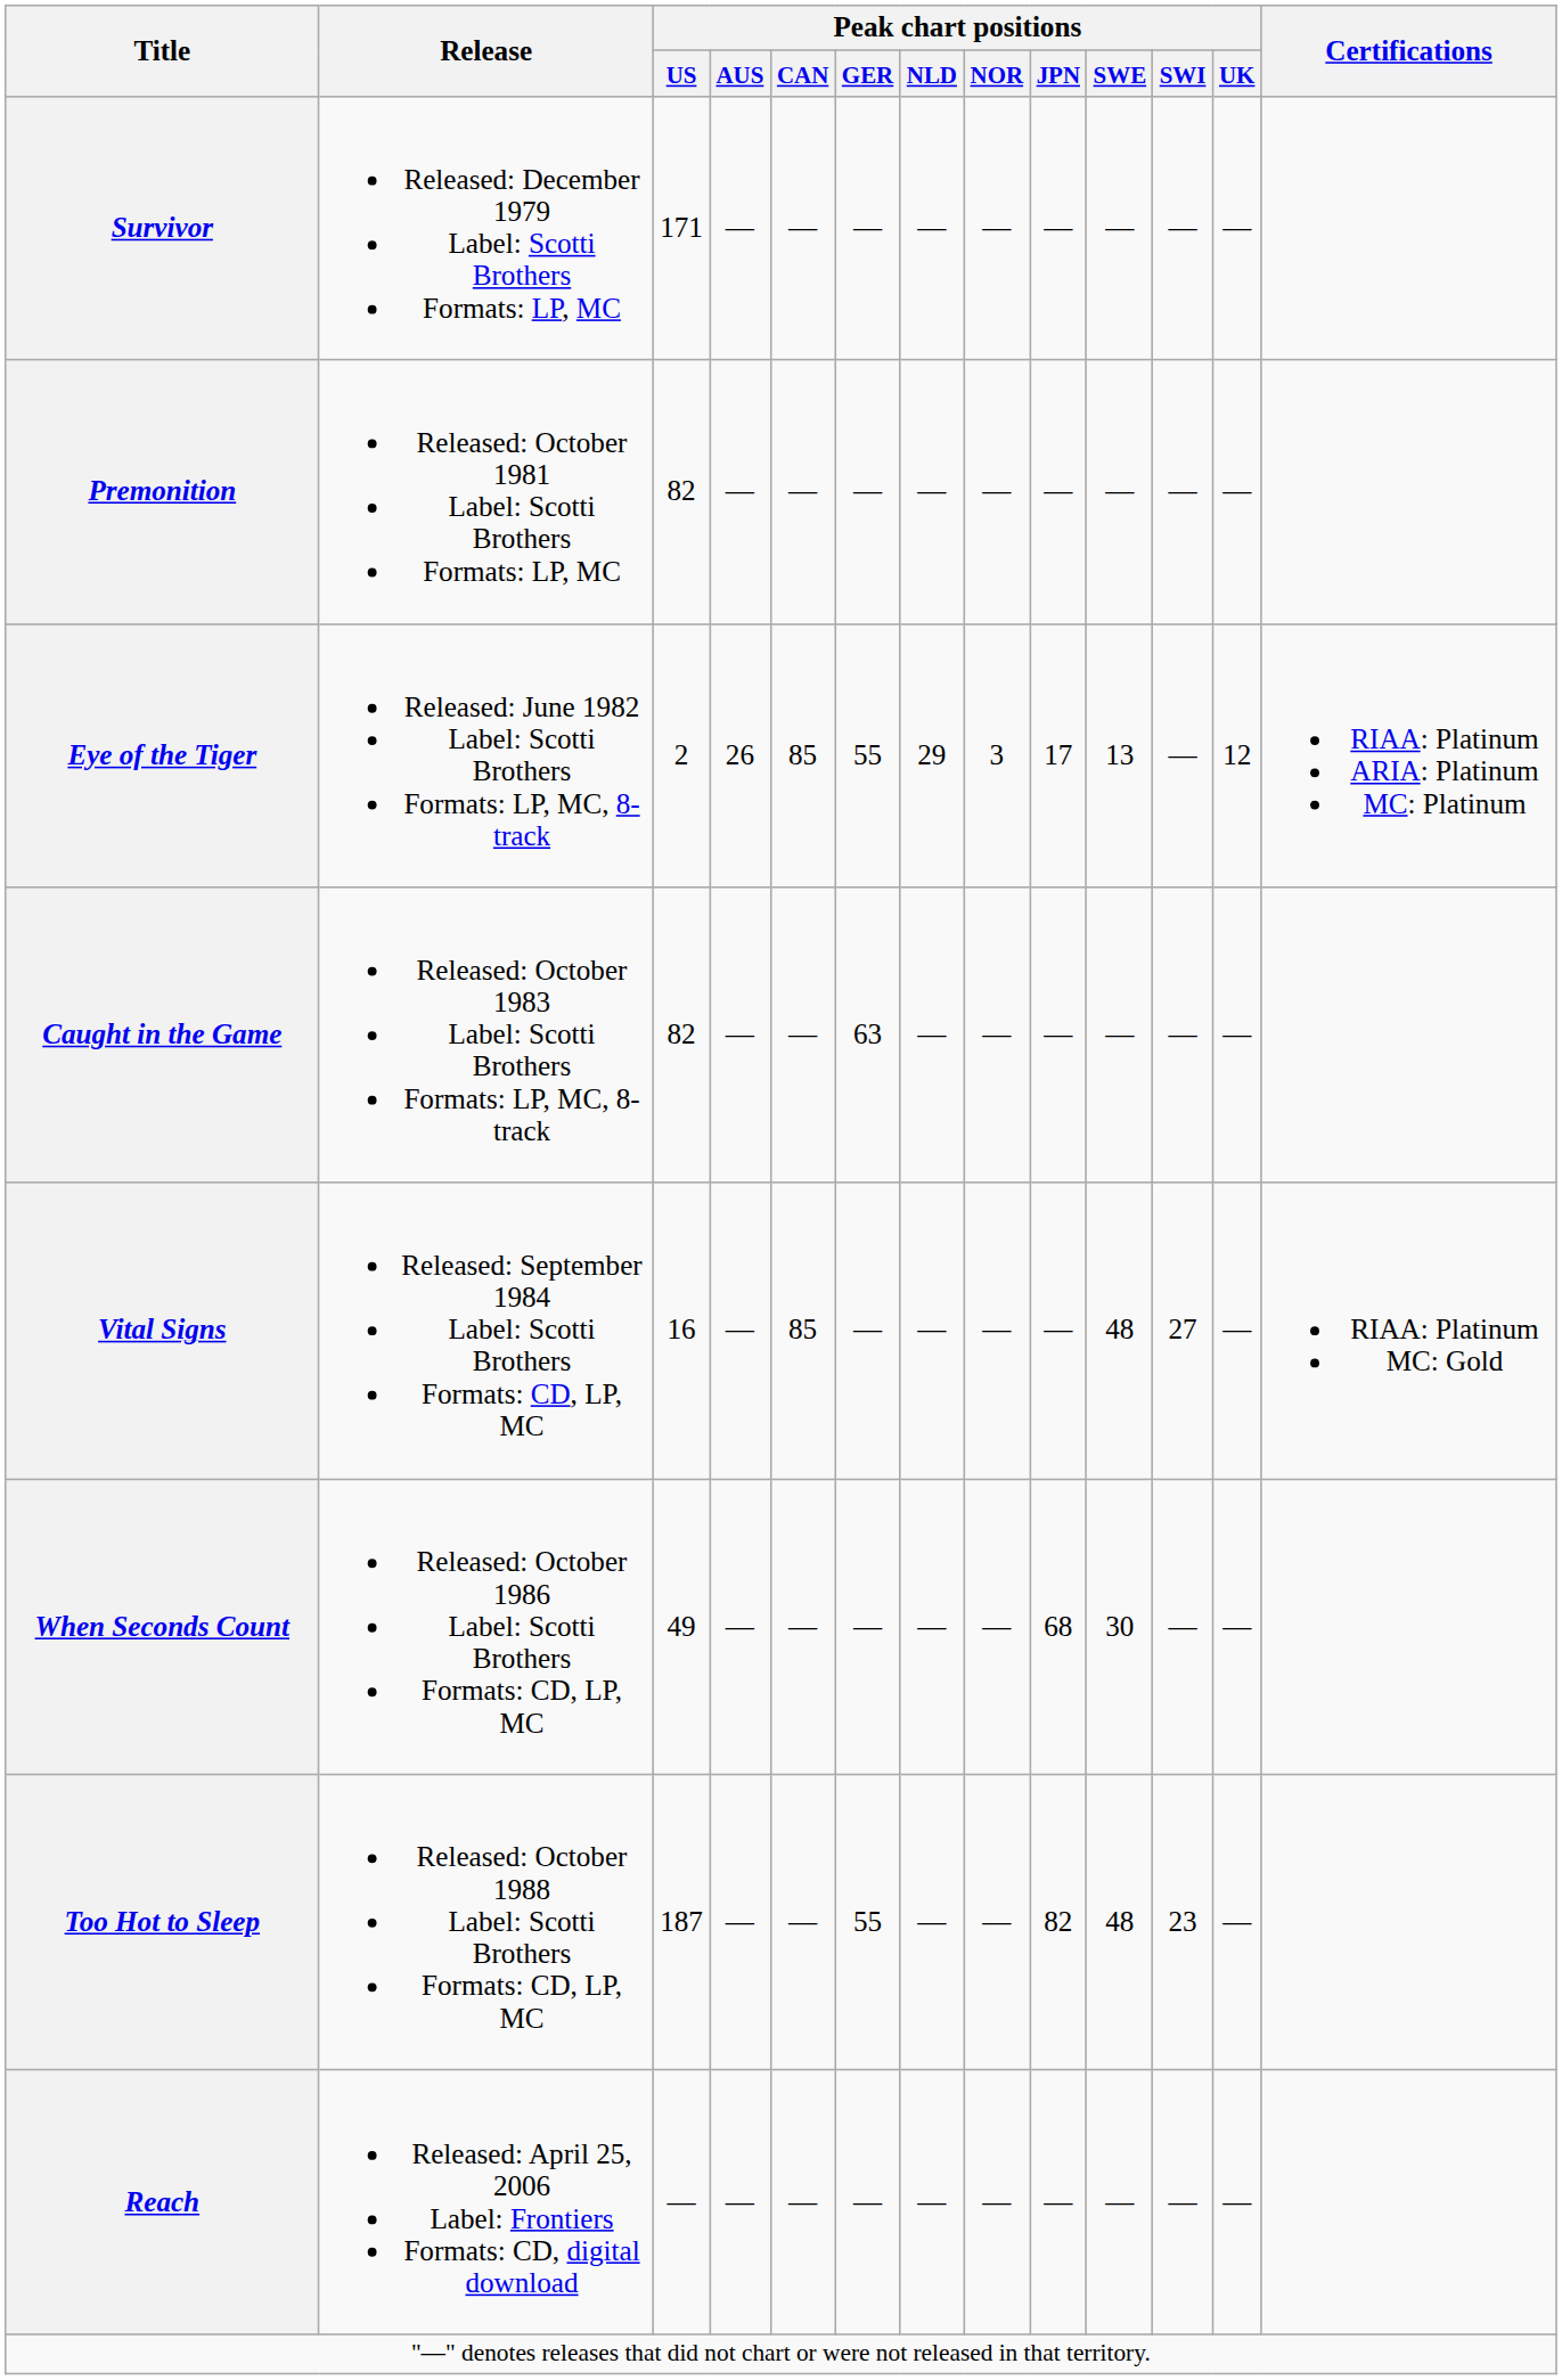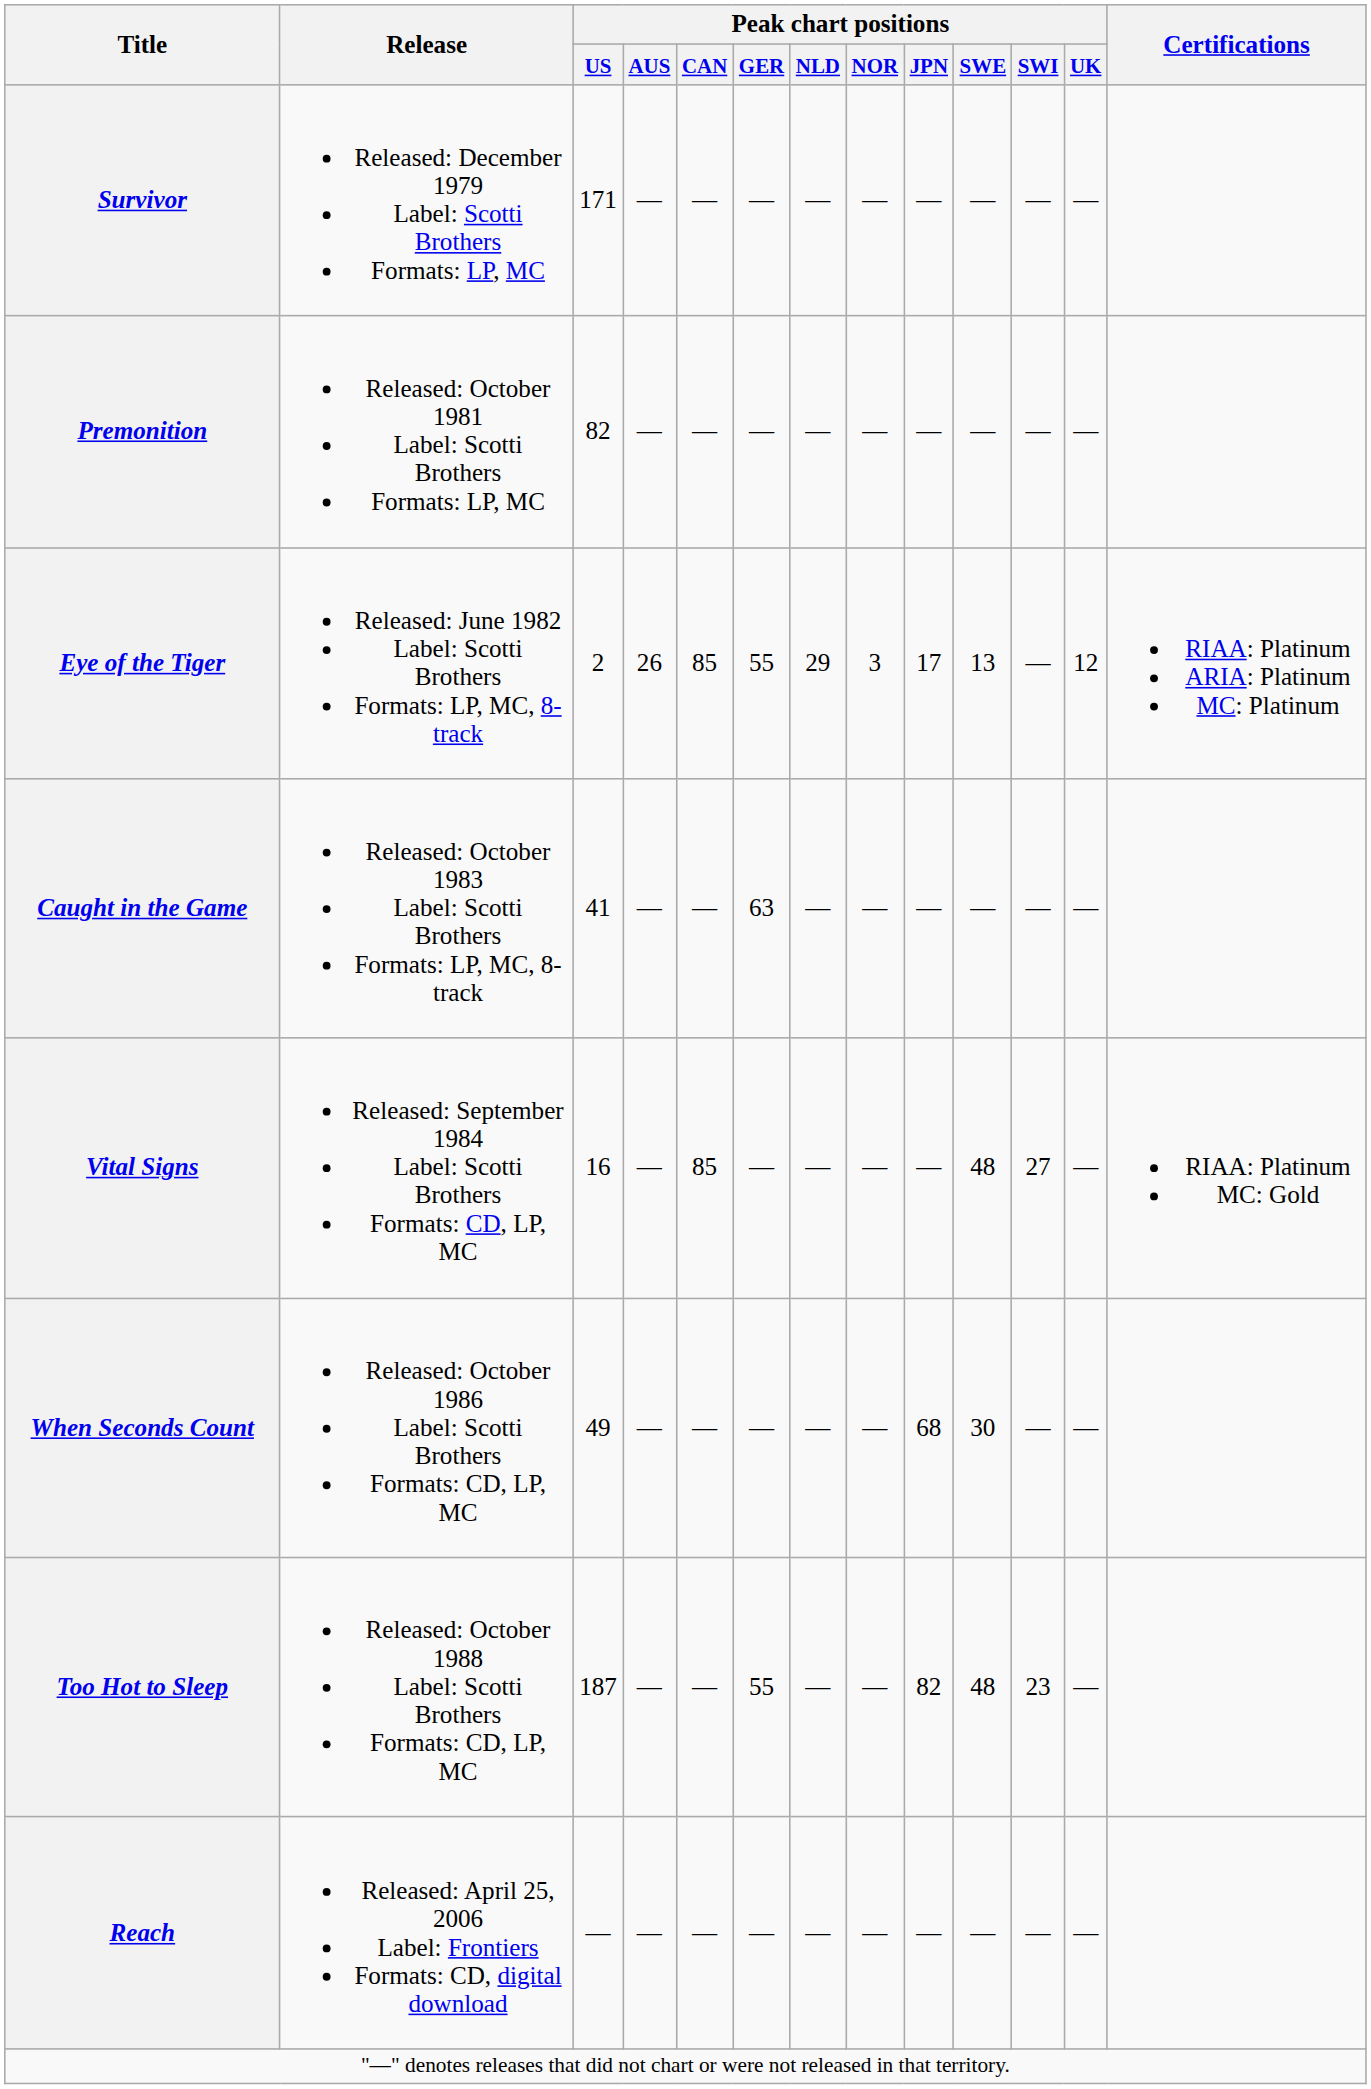 <table class="wikitable plainrowheaders" style="text-align:center;">
 <tr>
 <th scope="col" rowspan="2" style="width:15em;">Title</th>
 <th scope="col" rowspan="2" style="width:15em;">Release</th>
 <th colspan="10">Peak chart positions</th>
 <th scope="col" rowspan="2" style="width:13em;"><a href='#'>Certifications</a></th>
 </tr>
 <tr>
 <th><small><a href='#'>US</a></small><br></th>
 <th><small><a href='#'>AUS</a></small><br></th>
 <th><small><a href='#'>CAN</a></small><br></th>
 <th><small><a href='#'>GER</a></small><br></th>
 <th><small><a href='#'>NLD</a></small><br></th>
 <th><small><a href='#'>NOR</a></small><br></th>
 <th><small><a href='#'>JPN</a></small><br></th>
 <th><small><a href='#'>SWE</a></small><br></th>
 <th><small><a href='#'>SWI</a></small><br></th>
 <th><small><a href='#'>UK</a></small><br></th>
 </tr>
 <tr>
 <th scope="row"><em><a href='#'>Survivor</a></em></th>
 <td><br><ul><li>Released: December 1979</li><li>Label: <a href='#'>Scotti Brothers</a></li><li>Formats: <a href='#'>LP</a>, <a href='#'>MC</a></li></ul></td>
 <td>171</td>
 <td>—</td>
 <td>—</td>
 <td>—</td>
 <td>—</td>
 <td>—</td>
 <td>—</td>
 <td>—</td>
 <td>—</td>
 <td>—</td>
 <td></td>
 </tr>
 <tr>
 <th scope="row"><em><a href='#'>Premonition</a></em></th>
 <td><br><ul><li>Released: October 1981</li><li>Label: Scotti Brothers</li><li>Formats: LP, MC</li></ul></td>
 <td>82</td>
 <td>—</td>
 <td>—</td>
 <td>—</td>
 <td>—</td>
 <td>—</td>
 <td>—</td>
 <td>—</td>
 <td>—</td>
 <td>—</td>
 <td></td>
 </tr>
 <tr>
 <th scope="row"><em><a href='#'>Eye of the Tiger</a></em></th>
 <td><br><ul><li>Released: June 1982</li><li>Label: Scotti Brothers</li><li>Formats: LP, MC, <a href='#'>8-track</a></li></ul></td>
 <td>2</td>
 <td>26</td>
 <td>85</td>
 <td>55</td>
 <td>29</td>
 <td>3</td>
 <td>17</td>
 <td>13</td>
 <td>—</td>
 <td>12</td>
 <td><br><ul><li><a href='#'>RIAA</a>: Platinum</li><li><a href='#'>ARIA</a>: Platinum</li><li><a href='#'>MC</a>: Platinum</li></ul></td>
 </tr>
 <tr>
 <th scope="row"><em><a href='#'>Caught in the Game</a></em></th>
 <td><br><ul><li>Released: October 1983</li><li>Label: Scotti Brothers</li><li>Formats: LP, MC, 8-track</li></ul></td>
-<td>82</td>
+<td>41</td>
 <td>—</td>
 <td>—</td>
 <td>63</td>
 <td>—</td>
 <td>—</td>
 <td>—</td>
 <td>—</td>
 <td>—</td>
 <td>—</td>
 <td></td>
 </tr>
 <tr>
 <th scope="row"><em><a href='#'>Vital Signs</a></em></th>
 <td><br><ul><li>Released: September 1984</li><li>Label: Scotti Brothers</li><li>Formats: <a href='#'>CD</a>, LP, MC</li></ul></td>
 <td>16</td>
 <td>—</td>
 <td>85</td>
 <td>—</td>
 <td>—</td>
 <td>—</td>
 <td>—</td>
 <td>48</td>
 <td>27</td>
 <td>—</td>
 <td><br><ul><li>RIAA: Platinum</li><li>MC: Gold</li></ul></td>
 </tr>
 <tr>
 <th scope="row"><em><a href='#'>When Seconds Count</a></em></th>
 <td><br><ul><li>Released: October 1986</li><li>Label: Scotti Brothers</li><li>Formats: CD, LP, MC</li></ul></td>
 <td>49</td>
 <td>—</td>
 <td>—</td>
 <td>—</td>
 <td>—</td>
 <td>—</td>
 <td>68</td>
 <td>30</td>
 <td>—</td>
 <td>—</td>
 <td></td>
 </tr>
 <tr>
 <th scope="row"><em><a href='#'>Too Hot to Sleep</a></em></th>
 <td><br><ul><li>Released: October 1988</li><li>Label: Scotti Brothers</li><li>Formats: CD, LP, MC</li></ul></td>
 <td>187</td>
 <td>—</td>
 <td>—</td>
 <td>55</td>
 <td>—</td>
 <td>—</td>
 <td>82</td>
 <td>48</td>
 <td>23</td>
 <td>—</td>
 <td></td>
 </tr>
 <tr>
 <th scope="row"><em><a href='#'>Reach</a></em></th>
 <td><br><ul><li>Released: April 25, 2006</li><li>Label: <a href='#'>Frontiers</a></li><li>Formats: CD, <a href='#'>digital download</a></li></ul></td>
 <td>—</td>
 <td>—</td>
 <td>—</td>
 <td>—</td>
 <td>—</td>
 <td>—</td>
 <td>—</td>
 <td>—</td>
 <td>—</td>
 <td>—</td>
 <td></td>
 </tr>
 <tr>
 <td colspan="13" style="font-size:85%">"—" denotes releases that did not chart or were not released in that territory.</td>
 </tr>
 </table>
